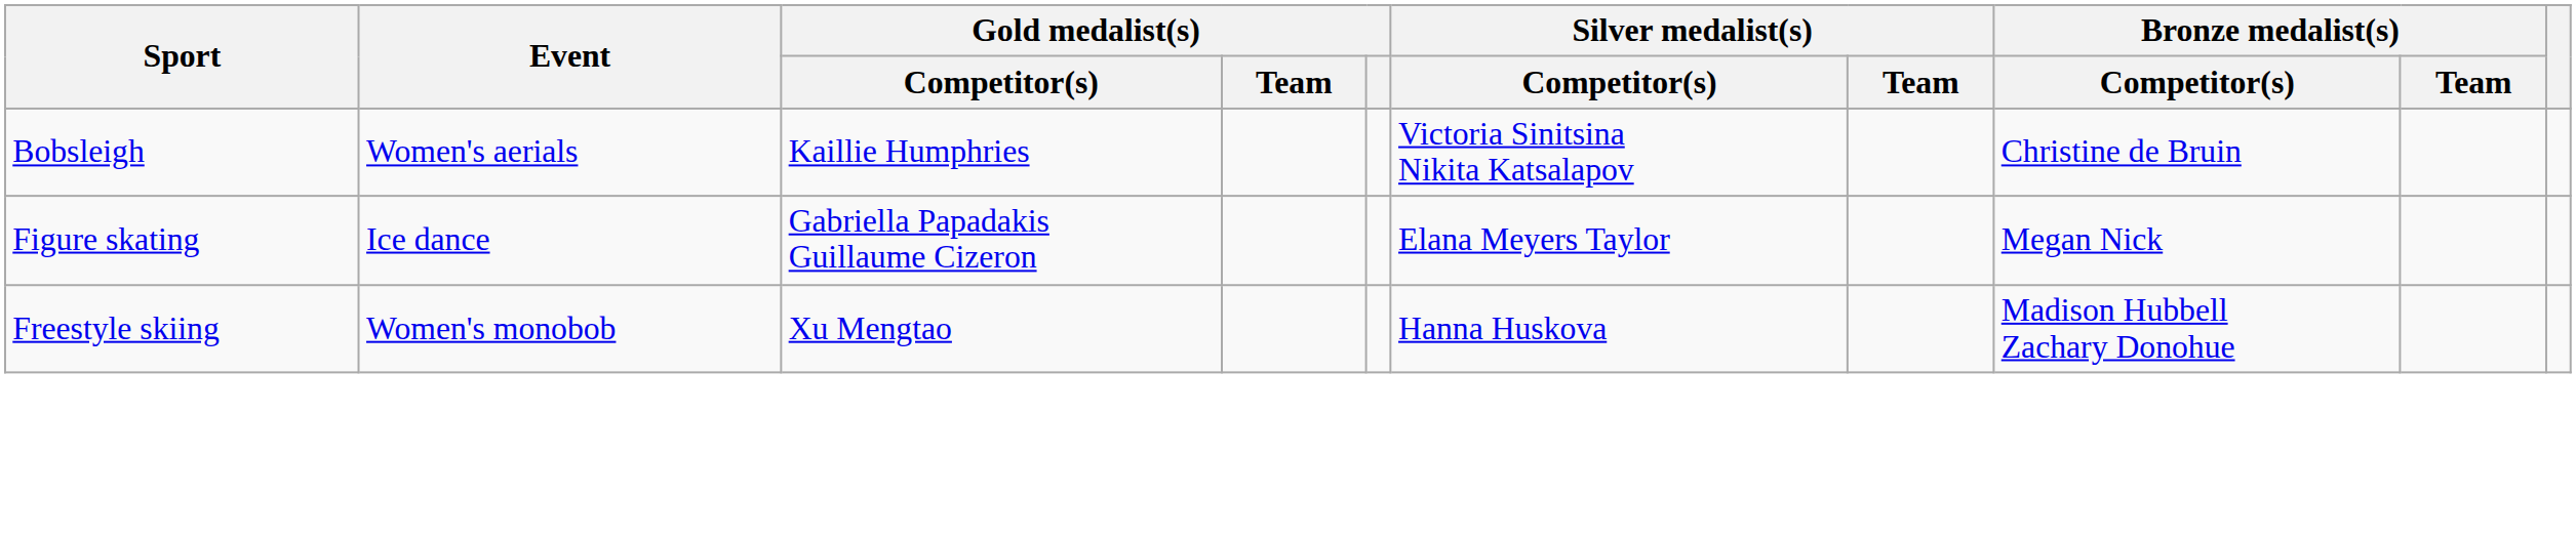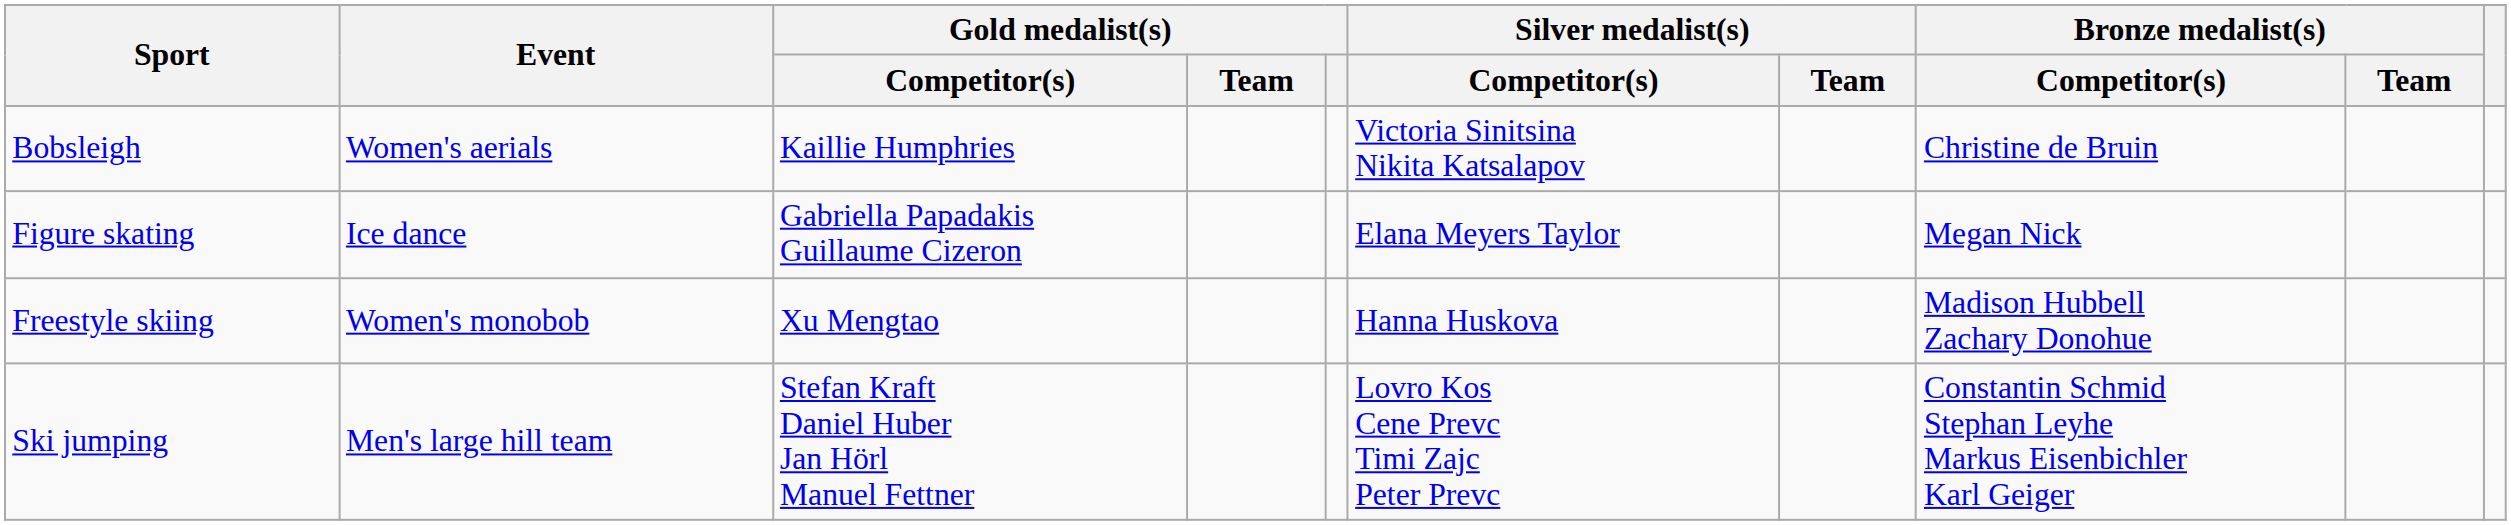 <table class="wikitable" style="width:100%;">
 <tr>
 <th rowspan="2">Sport</th>
 <th rowspan="2">Event</th>
 <th colspan="3">Gold medalist(s)</th>
 <th colspan="2">Silver medalist(s)</th>
 <th colspan="2">Bronze medalist(s)</th>
 <th rowspan="2"></th>
 </tr>
 <tr>
 <th>Competitor(s)</th>
 <th>Team</th>
 <th></th>
 <th>Competitor(s)</th>
 <th>Team</th>
 <th>Competitor(s)</th>
 <th>Team</th>
 </tr>
 <tr>
 <td><a href='#'>Bobsleigh</a></td>
 <td><a href='#'>Women's aerials</a></td>
 <td><a href='#'>Kaillie Humphries</a></td>
 <td></td>
 <td></td>
 <td><a href='#'>Victoria Sinitsina</a><br><a href='#'>Nikita Katsalapov</a></td>
 <td></td>
 <td><a href='#'>Christine de Bruin</a></td>
 <td></td>
 <td></td>
 </tr>
 <tr>
 <td><a href='#'>Figure skating</a></td>
 <td><a href='#'>Ice dance</a></td>
 <td><a href='#'>Gabriella Papadakis</a><br><a href='#'>Guillaume Cizeron</a></td>
 <td></td>
 <td></td>
 <td><a href='#'>Elana Meyers Taylor</a></td>
 <td></td>
 <td><a href='#'>Megan Nick</a></td>
 <td></td>
 <td></td>
 </tr>
 <tr>
 <td><a href='#'>Freestyle skiing</a></td>
 <td><a href='#'>Women's monobob</a></td>
 <td><a href='#'>Xu Mengtao</a></td>
 <td></td>
 <td></td>
 <td><a href='#'>Hanna Huskova</a></td>
 <td></td>
 <td><a href='#'>Madison Hubbell</a><br><a href='#'>Zachary Donohue</a></td>
 <td></td>
 <td></td>
 </tr>
+<tr>
+<td><a href='#'>Ski jumping</a></td>
+<td><a href='#'>Men's large hill team</a></td>
+<td><a href='#'>Stefan Kraft</a><br><a href='#'>Daniel Huber</a><br><a href='#'>Jan Hörl</a><br><a href='#'>Manuel Fettner</a></td>
+<td></td>
+<td></td>
+<td><a href='#'>Lovro Kos</a><br><a href='#'>Cene Prevc</a><br><a href='#'>Timi Zajc</a><br><a href='#'>Peter Prevc</a></td>
+<td></td>
+<td><a href='#'>Constantin Schmid</a><br><a href='#'>Stephan Leyhe</a><br><a href='#'>Markus Eisenbichler</a><br><a href='#'>Karl Geiger</a></td>
+<td></td>
+<td></td>
+</tr>
 </table>
